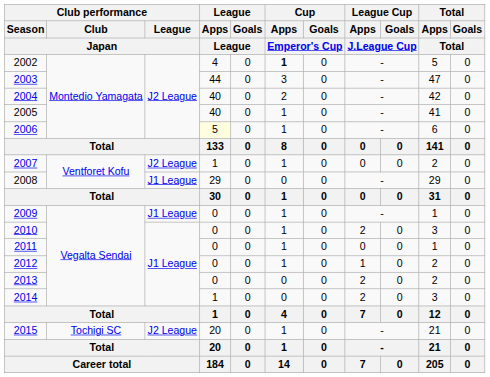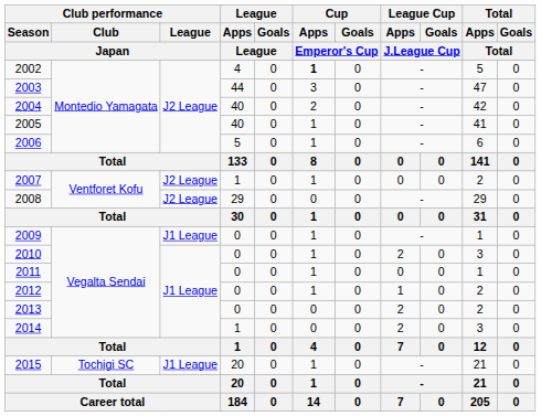 <table class="wikitable" style="text-align:center">
 <tr>
 <th colspan=3>Club performance</th>
 <th colspan=2>League</th>
 <th colspan=2>Cup</th>
 <th colspan=2>League Cup</th>
 <th colspan=2>Total</th>
 </tr>
 <tr>
 <th>Season</th>
 <th>Club</th>
 <th>League</th>
 <th>Apps</th>
 <th>Goals</th>
 <th>Apps</th>
 <th>Goals</th>
 <th>Apps</th>
 <th>Goals</th>
 <th>Apps</th>
 <th>Goals</th>
 </tr>
 <tr>
 <th colspan=3>Japan</th>
 <th colspan=2>League</th>
 <th colspan=2><a href='#'>Emperor's Cup</a></th>
 <th colspan=2><a href='#'>J.League Cup</a></th>
 <th colspan=2>Total</th>
 </tr>
 <tr>
 <td>2002</td>
 <td rowspan="5"><a href='#'>Montedio Yamagata</a></td>
 <td rowspan="5"><a href='#'>J2 League</a></td>
 <td>4</td>
 <td>0</td>
 <td><strong>1</strong></td>
 <td>0</td>
 <td colspan="2">-</td>
 <td>5</td>
 <td>0</td>
 </tr>
 <tr>
 <td><a href='#'>2003</a></td>
 <td>44</td>
 <td>0</td>
 <td>3</td>
 <td>0</td>
 <td colspan="2">-</td>
 <td>47</td>
 <td>0</td>
 </tr>
 <tr>
 <td><a href='#'>2004</a></td>
 <td>40</td>
 <td>0</td>
 <td>2</td>
 <td>0</td>
 <td colspan="2">-</td>
 <td>42</td>
 <td>0</td>
 </tr>
 <tr>
 <td>2005</td>
 <td>40</td>
 <td>0</td>
 <td>1</td>
 <td>0</td>
 <td colspan="2">-</td>
 <td>41</td>
 <td>0</td>
 </tr>
 <tr>
 <td><a href='#'>2006</a></td>
-<td style="background: lightyellow;">5</td>
+<td>5</td>
 <td>0</td>
 <td>1</td>
 <td>0</td>
 <td colspan="2">-</td>
 <td>6</td>
 <td>0</td>
 </tr>
 <tr>
 <th colspan="3">Total</th>
 <th>133</th>
 <th>0</th>
 <th>8</th>
 <th>0</th>
 <th>0</th>
 <th>0</th>
 <th>141</th>
 <th>0</th>
 </tr>
 <tr>
 <td><a href='#'>2007</a></td>
 <td rowspan="2"><a href='#'>Ventforet Kofu</a></td>
 <td><a href='#'>J2 League</a></td>
 <td>1</td>
 <td>0</td>
 <td>1</td>
 <td>0</td>
 <td>0</td>
 <td>0</td>
 <td>2</td>
 <td>0</td>
 </tr>
 <tr>
 <td>2008</td>
-<td><a href='#'>J1 League</a></td>
+<td><a href='#'>J2 League</a></td>
 <td>29</td>
 <td>0</td>
 <td>0</td>
 <td>0</td>
 <td colspan="2">-</td>
 <td>29</td>
 <td>0</td>
 </tr>
 <tr>
 <th colspan="3">Total</th>
 <th>30</th>
 <th>0</th>
 <th>1</th>
 <th>0</th>
 <th>0</th>
 <th>0</th>
 <th>31</th>
 <th>0</th>
 </tr>
 <tr>
 <td><a href='#'>2009</a></td>
 <td rowspan="6"><a href='#'>Vegalta Sendai</a></td>
 <td><a href='#'>J1 League</a></td>
 <td>0</td>
 <td>0</td>
 <td>1</td>
 <td>0</td>
 <td colspan="2">-</td>
 <td>1</td>
 <td>0</td>
 </tr>
 <tr>
 <td><a href='#'>2010</a></td>
 <td rowspan="5"><a href='#'>J1 League</a></td>
 <td>0</td>
 <td>0</td>
 <td>1</td>
 <td>0</td>
 <td>2</td>
 <td>0</td>
 <td>3</td>
 <td>0</td>
 </tr>
 <tr>
 <td><a href='#'>2011</a></td>
 <td>0</td>
 <td>0</td>
 <td>1</td>
 <td>0</td>
 <td>0</td>
 <td>0</td>
 <td>1</td>
 <td>0</td>
 </tr>
 <tr>
 <td><a href='#'>2012</a></td>
 <td>0</td>
 <td>0</td>
 <td>1</td>
 <td>0</td>
 <td>1</td>
 <td>0</td>
 <td>2</td>
 <td>0</td>
 </tr>
 <tr>
 <td><a href='#'>2013</a></td>
 <td>0</td>
 <td>0</td>
 <td>0</td>
 <td>0</td>
 <td>2</td>
 <td>0</td>
 <td>2</td>
 <td>0</td>
 </tr>
 <tr>
 <td><a href='#'>2014</a></td>
 <td>1</td>
 <td>0</td>
 <td>0</td>
 <td>0</td>
 <td>2</td>
 <td>0</td>
 <td>3</td>
 <td>0</td>
 </tr>
 <tr>
 <th colspan="3">Total</th>
 <th>1</th>
 <th>0</th>
 <th>4</th>
 <th>0</th>
 <th>7</th>
 <th>0</th>
 <th>12</th>
 <th>0</th>
 </tr>
 <tr>
 <td><a href='#'>2015</a></td>
 <td><a href='#'>Tochigi SC</a></td>
-<td><a href='#'>J2 League</a></td>
+<td><a href='#'>J1 League</a></td>
 <td>20</td>
 <td>0</td>
 <td>1</td>
 <td>0</td>
 <td colspan="2">-</td>
 <td>21</td>
 <td>0</td>
 </tr>
 <tr>
 <th colspan="3">Total</th>
 <th>20</th>
 <th>0</th>
 <th>1</th>
 <th>0</th>
 <th colspan="2">-</th>
 <th>21</th>
 <th>0</th>
 </tr>
 <tr>
 <th colspan=3>Career total</th>
 <th>184</th>
 <th>0</th>
 <th>14</th>
 <th>0</th>
 <th>7</th>
 <th>0</th>
 <th>205</th>
 <th>0</th>
 </tr>
 </table>
